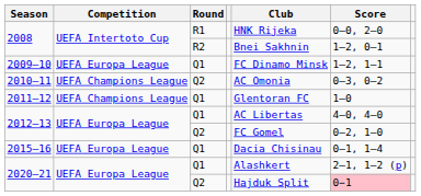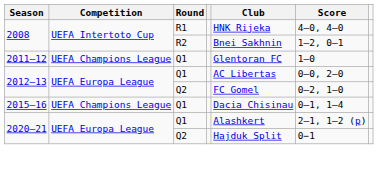 <table class="wikitable">
 <tr>
 <th>Season</th>
 <th>Competition</th>
 <th>Round</th>
 <th></th>
 <th>Club</th>
 <th>Score</th>
 </tr>
 <tr>
 <td rowspan="2"><a href='#'>2008</a></td>
 <td rowspan="2"><a href='#'>UEFA Intertoto Cup</a></td>
 <td>R1</td>
 <td></td>
 <td><a href='#'>HNK Rijeka</a></td>
-<td>0–0, 2–0</td>
+<td>4–0, 4–0</td>
 <td align="center"></td>
 </tr>
 <tr>
 <td>R2</td>
 <td></td>
 <td><a href='#'>Bnei Sakhnin</a></td>
 <td>1–2, 0–1</td>
-<td align="center"></td>
-</tr>
-<tr>
-<td><a href='#'>2009–10</a></td>
-<td><a href='#'>UEFA Europa League</a></td>
-<td>Q1</td>
-<td></td>
-<td><a href='#'>FC Dinamo Minsk</a></td>
-<td>1–2, 1–1</td>
-<td align="center"></td>
-</tr>
-<tr>
-<td><a href='#'>2010–11</a></td>
-<td><a href='#'>UEFA Champions League</a></td>
-<td>Q2</td>
-<td></td>
-<td><a href='#'>AC Omonia</a></td>
-<td>0–3, 0–2</td>
 <td align="center"></td>
 </tr>
 <tr>
 <td><a href='#'>2011–12</a></td>
 <td><a href='#'>UEFA Champions League</a></td>
 <td>Q1</td>
 <td></td>
 <td><a href='#'>Glentoran FC</a></td>
 <td>1–0</td>
 <td align="center"></td>
 </tr>
 <tr>
 <td rowspan="2"><a href='#'>2012–13</a></td>
 <td rowspan="2"><a href='#'>UEFA Europa League</a></td>
 <td>Q1</td>
 <td></td>
 <td><a href='#'>AC Libertas</a></td>
-<td>4–0, 4–0</td>
+<td>0–0, 2–0</td>
 <td align="center"></td>
 </tr>
 <tr>
 <td>Q2</td>
 <td></td>
 <td><a href='#'>FC Gomel</a></td>
 <td>0–2, 1–0</td>
 <td align="center"></td>
 </tr>
 <tr>
 <td><a href='#'>2015–16</a></td>
-<td><a href='#'>UEFA Europa League</a></td>
+<td><a href='#'>UEFA Champions League</a></td>
 <td>Q1</td>
 <td></td>
 <td><a href='#'>Dacia Chisinau</a></td>
 <td>0–1, 1–4</td>
 <td align="center"></td>
 </tr>
 <tr>
 <td rowspan="2"><a href='#'>2020–21</a></td>
 <td rowspan="2"><a href='#'>UEFA Europa League</a></td>
 <td>Q1</td>
 <td></td>
 <td><a href='#'>Alashkert</a></td>
 <td>2–1, 1–2 (<a href='#'>p</a>)</td>
 <td align="center"></td>
 </tr>
 <tr>
 <td>Q2</td>
 <td></td>
 <td><a href='#'>Hajduk Split</a></td>
-<td style="background: pink;">0−1</td>
+<td>0−1</td>
 <td align="center"></td>
 </tr>
 </table>
